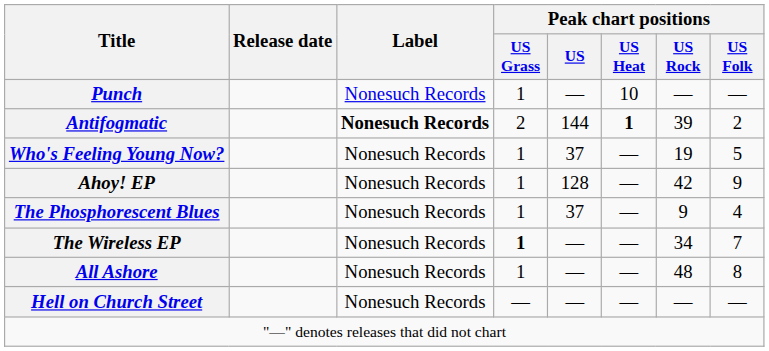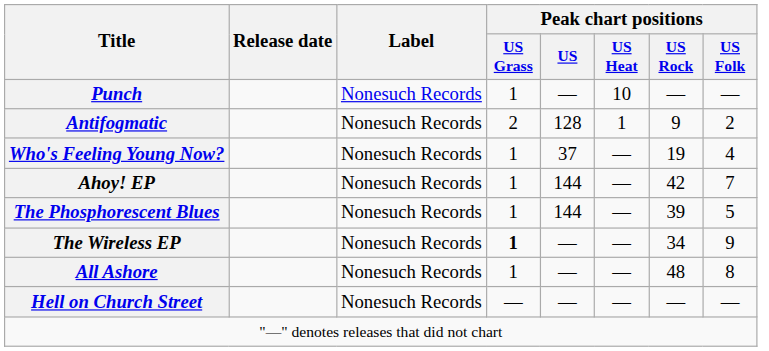 <table class="wikitable sortable plainrowheaders" style="text-align:center;">
 <tr>
 <th rowspan="2">Title</th>
 <th rowspan="2">Release date</th>
 <th rowspan="2">Label</th>
 <th colspan="5">Peak chart positions</th>
 </tr>
 <tr style="font-size:smaller;">
 <th style="width:40px;"><a href='#'>US Grass</a></th>
 <th style="width:40px;"><a href='#'>US</a></th>
 <th style="width:40px;"><a href='#'>US Heat</a></th>
 <th style="width:40px;"><a href='#'>US Rock</a></th>
 <th style="width:40px;"><a href='#'>US Folk</a></th>
 </tr>
 <tr>
 <th scope="row"><em><a href='#'>Punch</a></em></th>
 <td></td>
 <td><a href='#'>Nonesuch Records</a></td>
 <td>1</td>
 <td>—</td>
 <td>10</td>
 <td>—</td>
 <td>—</td>
 </tr>
 <tr>
 <th scope="row"><em><a href='#'>Antifogmatic</a></em></th>
 <td></td>
-<td><strong>Nonesuch Records</strong></td>
+<td>Nonesuch Records</td>
 <td>2</td>
-<td>144</td>
-<td><strong>1</strong></td>
-<td>39</td>
+<td>128</td>
+<td>1</td>
+<td>9</td>
 <td>2</td>
 </tr>
 <tr>
 <th scope="row"><em><a href='#'>Who's Feeling Young Now?</a></em></th>
 <td></td>
 <td>Nonesuch Records</td>
 <td>1</td>
 <td>37</td>
 <td>—</td>
 <td>19</td>
-<td>5</td>
+<td>4</td>
 </tr>
 <tr>
 <th scope="row"><em>Ahoy! EP</em></th>
 <td></td>
 <td>Nonesuch Records</td>
 <td>1</td>
-<td>128</td>
+<td>144</td>
 <td>—</td>
 <td>42</td>
-<td>9</td>
+<td>7</td>
 </tr>
 <tr>
 <th scope="row"><em><a href='#'>The Phosphorescent Blues</a></em></th>
 <td></td>
 <td>Nonesuch Records</td>
 <td>1</td>
-<td>37</td>
+<td>144</td>
 <td>—</td>
-<td>9</td>
-<td>4</td>
+<td>39</td>
+<td>5</td>
 </tr>
 <tr>
 <th scope="row"><em>The Wireless EP</em></th>
 <td></td>
 <td>Nonesuch Records</td>
 <td><strong>1</strong></td>
 <td>—</td>
 <td>—</td>
 <td>34</td>
-<td>7</td>
+<td>9</td>
 </tr>
 <tr>
 <th scope="row"><em><a href='#'>All Ashore</a></em></th>
 <td></td>
 <td>Nonesuch Records</td>
 <td>1</td>
 <td>—</td>
 <td>—</td>
 <td>48</td>
 <td>8</td>
 </tr>
 <tr>
 <th scope="row"><em><a href='#'>Hell on Church Street</a></em></th>
 <td></td>
 <td>Nonesuch Records</td>
 <td>—</td>
 <td>—</td>
 <td>—</td>
 <td>—</td>
 <td>—</td>
 </tr>
 <tr>
 <td colspan="8"><small>"—" denotes releases that did not chart</small></td>
 </tr>
 </table>
